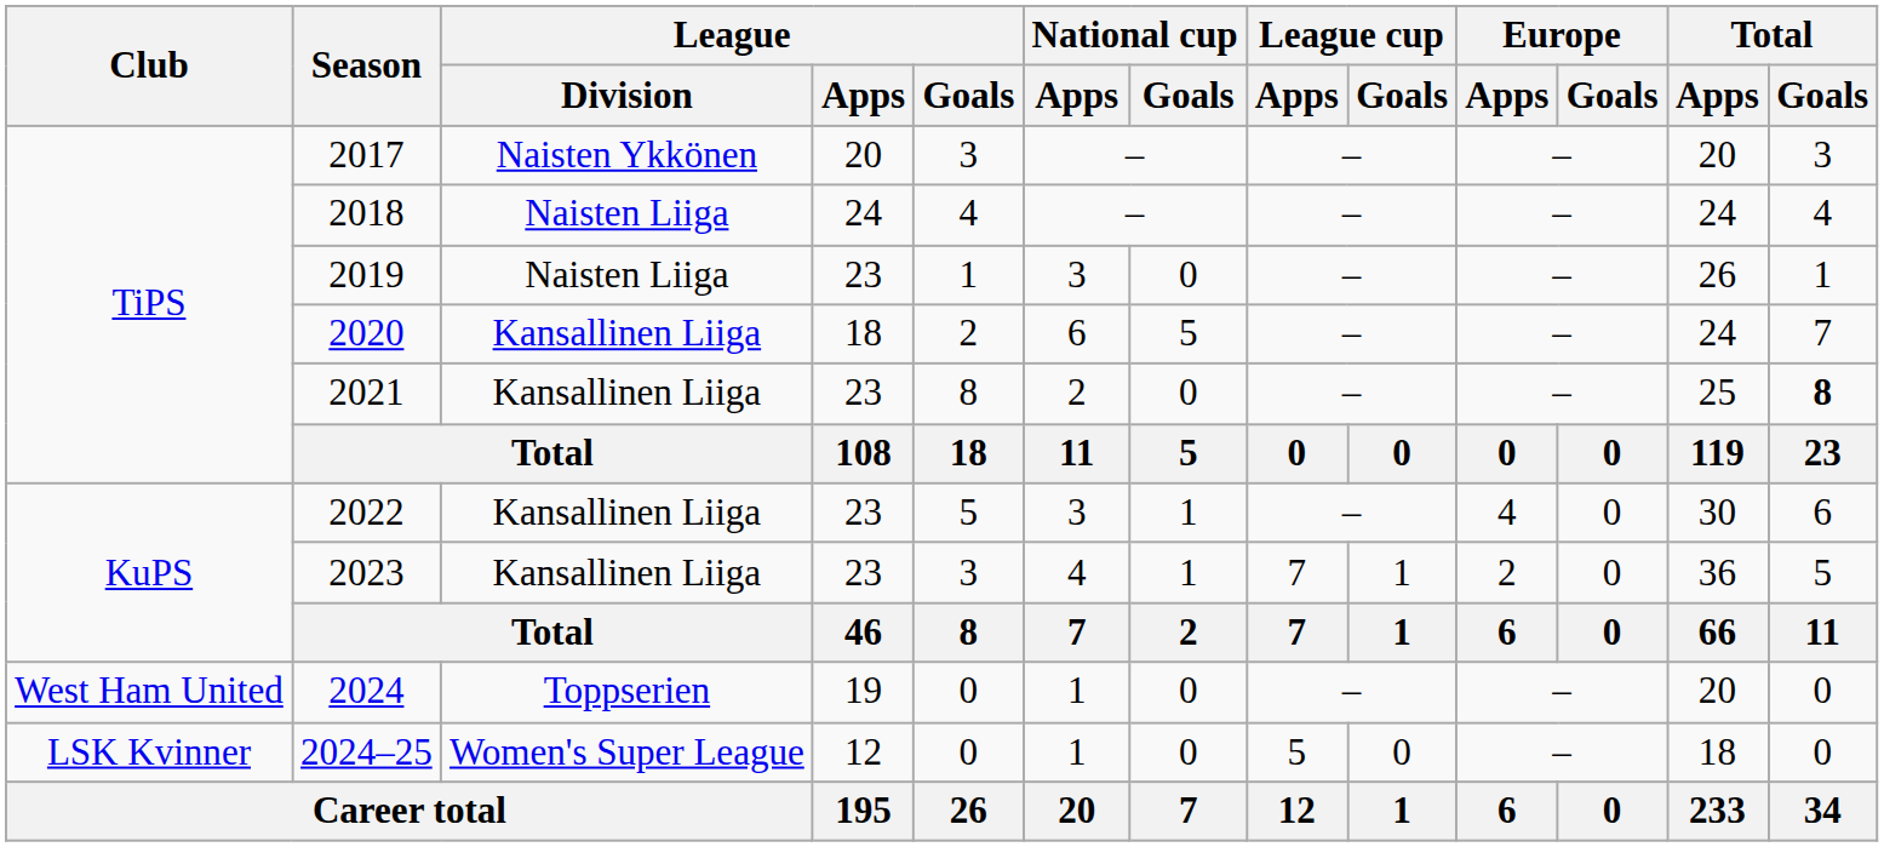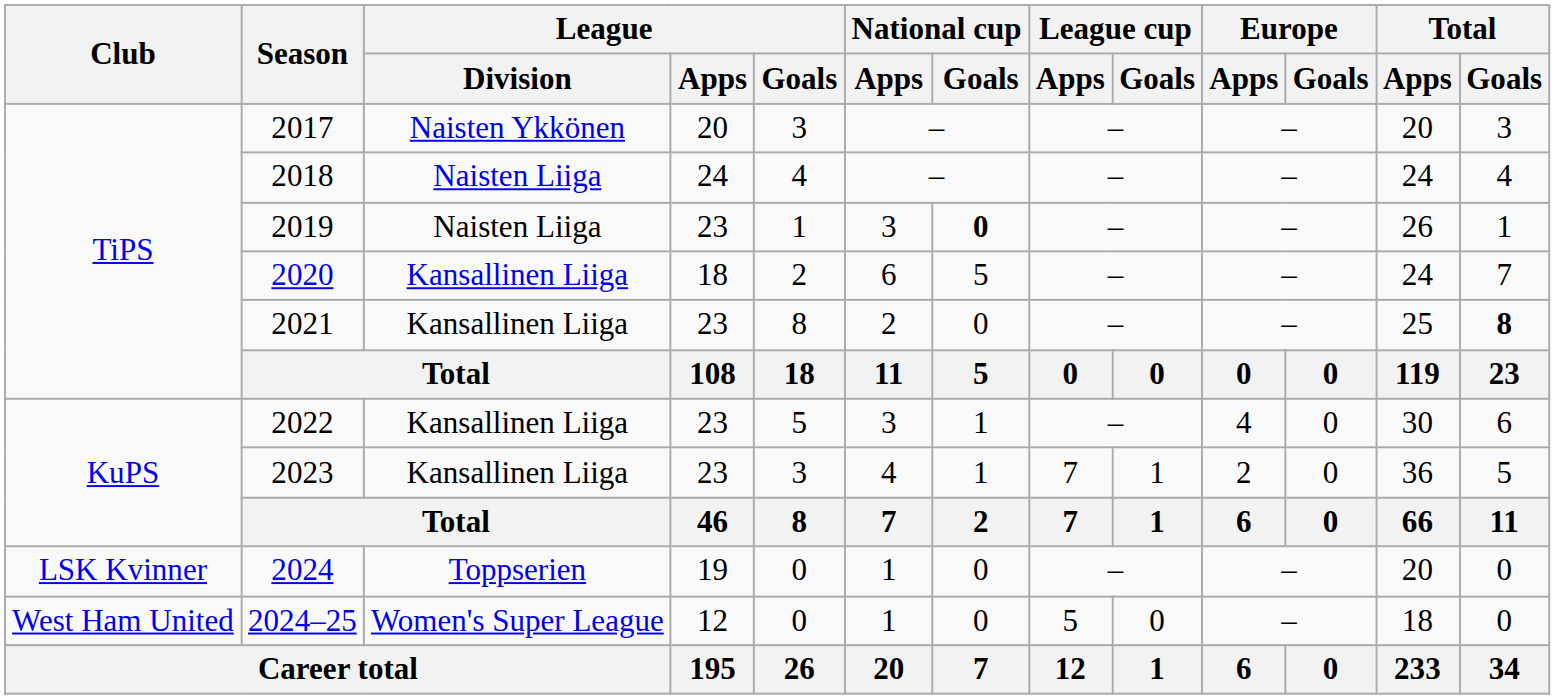 <table class="wikitable" style="text-align:center">
 <tr>
 <th rowspan="2">Club</th>
 <th rowspan="2">Season</th>
 <th colspan="3">League</th>
 <th colspan="2">National cup</th>
 <th colspan="2">League cup</th>
 <th colspan="2">Europe</th>
 <th colspan="2">Total</th>
 </tr>
 <tr>
 <th>Division</th>
 <th>Apps</th>
 <th>Goals</th>
 <th>Apps</th>
 <th>Goals</th>
 <th>Apps</th>
 <th>Goals</th>
 <th>Apps</th>
 <th>Goals</th>
 <th>Apps</th>
 <th>Goals</th>
 </tr>
 <tr>
 <td rowspan="6"><a href='#'>TiPS</a></td>
 <td>2017</td>
 <td><a href='#'>Naisten Ykkönen</a></td>
 <td>20</td>
 <td>3</td>
 <td colspan=2>–</td>
 <td colspan=2>–</td>
 <td colspan=2>–</td>
 <td>20</td>
 <td>3</td>
 </tr>
 <tr>
 <td>2018</td>
 <td><a href='#'>Naisten Liiga</a></td>
 <td>24</td>
 <td>4</td>
 <td colspan=2>–</td>
 <td colspan=2>–</td>
 <td colspan=2>–</td>
 <td>24</td>
 <td>4</td>
 </tr>
 <tr>
 <td>2019</td>
 <td>Naisten Liiga</td>
 <td>23</td>
 <td>1</td>
 <td>3</td>
-<td>0</td>
+<td><strong>0</strong></td>
 <td colspan=2>–</td>
 <td colspan=2>–</td>
 <td>26</td>
 <td>1</td>
 </tr>
 <tr>
 <td><a href='#'>2020</a></td>
 <td><a href='#'>Kansallinen Liiga</a></td>
 <td>18</td>
 <td>2</td>
 <td>6</td>
 <td>5</td>
 <td colspan=2>–</td>
 <td colspan=2>–</td>
 <td>24</td>
 <td>7</td>
 </tr>
 <tr>
 <td>2021</td>
 <td>Kansallinen Liiga</td>
 <td>23</td>
 <td>8</td>
 <td>2</td>
 <td>0</td>
 <td colspan=2>–</td>
 <td colspan=2>–</td>
 <td>25</td>
 <td><strong>8</strong></td>
 </tr>
 <tr>
 <th colspan=2>Total</th>
 <th>108</th>
 <th>18</th>
 <th>11</th>
 <th>5</th>
 <th>0</th>
 <th>0</th>
 <th>0</th>
 <th>0</th>
 <th>119</th>
 <th>23</th>
 </tr>
 <tr>
 <td rowspan=3><a href='#'>KuPS</a></td>
 <td>2022</td>
 <td>Kansallinen Liiga</td>
 <td>23</td>
 <td>5</td>
 <td>3</td>
 <td>1</td>
 <td colspan=2>–</td>
 <td>4</td>
 <td>0</td>
 <td>30</td>
 <td>6</td>
 </tr>
 <tr>
 <td>2023</td>
 <td>Kansallinen Liiga</td>
 <td>23</td>
 <td>3</td>
 <td>4</td>
 <td>1</td>
 <td>7</td>
 <td>1</td>
 <td>2</td>
 <td>0</td>
 <td>36</td>
 <td>5</td>
 </tr>
 <tr>
 <th colspan=2>Total</th>
 <th>46</th>
 <th>8</th>
 <th>7</th>
 <th>2</th>
 <th>7</th>
 <th>1</th>
 <th>6</th>
 <th>0</th>
 <th>66</th>
 <th>11</th>
 </tr>
 <tr>
-<td><a href='#'>West Ham United</a></td>
+<td><a href='#'>LSK Kvinner</a></td>
 <td><a href='#'>2024</a></td>
 <td><a href='#'>Toppserien</a></td>
 <td>19</td>
 <td>0</td>
 <td>1</td>
 <td>0</td>
 <td colspan=2>–</td>
 <td colspan=2>–</td>
 <td>20</td>
 <td>0</td>
 </tr>
 <tr>
-<td><a href='#'>LSK Kvinner</a></td>
+<td><a href='#'>West Ham United</a></td>
 <td><a href='#'>2024–25</a></td>
 <td><a href='#'>Women's Super League</a></td>
 <td>12</td>
 <td>0</td>
 <td>1</td>
 <td>0</td>
 <td>5</td>
 <td>0</td>
 <td colspan=2>–</td>
 <td>18</td>
 <td>0</td>
 </tr>
 <tr>
 <th colspan="3">Career total</th>
 <th>195</th>
 <th>26</th>
 <th>20</th>
 <th>7</th>
 <th>12</th>
 <th>1</th>
 <th>6</th>
 <th>0</th>
 <th>233</th>
 <th>34</th>
 </tr>
 </table>
